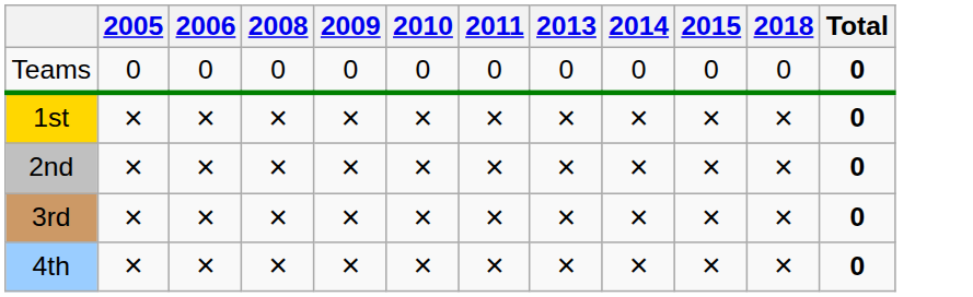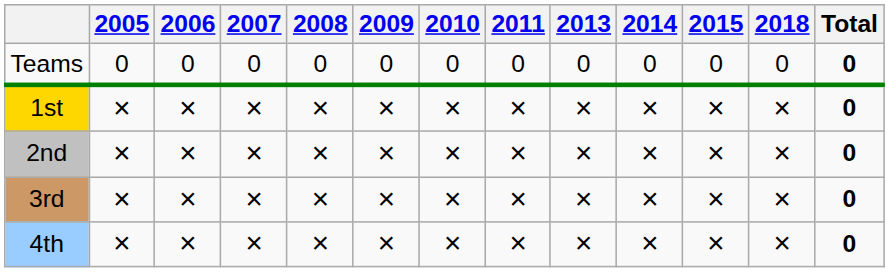 <table class="wikitable" style="text-align: center">
 <tr valign=top>
 <th></th>
 <th><a href='#'>2005</a></th>
 <th><a href='#'>2006</a></th>
+<th><a href='#'>2007</a></th>
 <th><a href='#'>2008</a></th>
 <th><a href='#'>2009</a></th>
 <th><a href='#'>2010</a></th>
 <th><a href='#'>2011</a></th>
 <th><a href='#'>2013</a></th>
 <th><a href='#'>2014</a></th>
 <th><a href='#'>2015</a></th>
 <th><a href='#'>2018</a></th>
 <th>Total</th>
 </tr>
 <tr>
 <td>Teams</td>
+<td>0</td>
 <td>0</td>
 <td>0</td>
 <td>0</td>
 <td>0</td>
 <td>0</td>
 <td>0</td>
 <td>0</td>
 <td>0</td>
 <td>0</td>
 <td>0</td>
 <td><strong>0</strong></td>
 </tr>
 <tr style="border-top:3px solid green;">
 <td bgcolor=gold>1st</td>
 <td><big>×</big></td>
 <td><big>×</big></td>
 <td><big>×</big></td>
 <td><big>×</big></td>
 <td><big>×</big></td>
 <td><big>×</big></td>
 <td><big>×</big></td>
 <td><big>×</big></td>
 <td><big>×</big></td>
 <td><big>×</big></td>
+<td><big>×</big></td>
 <td><strong>0</strong></td>
 </tr>
 <tr>
 <td bgcolor=silver>2nd</td>
+<td><big>×</big></td>
 <td><big>×</big></td>
 <td><big>×</big></td>
 <td><big>×</big></td>
 <td><big>×</big></td>
 <td><big>×</big></td>
 <td><big>×</big></td>
 <td><big>×</big></td>
 <td><big>×</big></td>
 <td><big>×</big></td>
 <td><big>×</big></td>
 <td><strong>0</strong></td>
 </tr>
 <tr>
 <td bgcolor=#cc9966>3rd</td>
 <td><big>×</big></td>
 <td><big>×</big></td>
 <td><big>×</big></td>
 <td><big>×</big></td>
 <td><big>×</big></td>
 <td><big>×</big></td>
 <td><big>×</big></td>
 <td><big>×</big></td>
 <td><big>×</big></td>
 <td><big>×</big></td>
+<td><big>×</big></td>
 <td><strong>0</strong></td>
 </tr>
 <tr>
 <td bgcolor=#9acdff>4th</td>
 <td><big>×</big></td>
 <td><big>×</big></td>
 <td><big>×</big></td>
 <td><big>×</big></td>
 <td><big>×</big></td>
 <td><big>×</big></td>
 <td><big>×</big></td>
 <td><big>×</big></td>
 <td><big>×</big></td>
 <td><big>×</big></td>
+<td><big>×</big></td>
 <td><strong>0</strong></td>
 </tr>
 </table>
